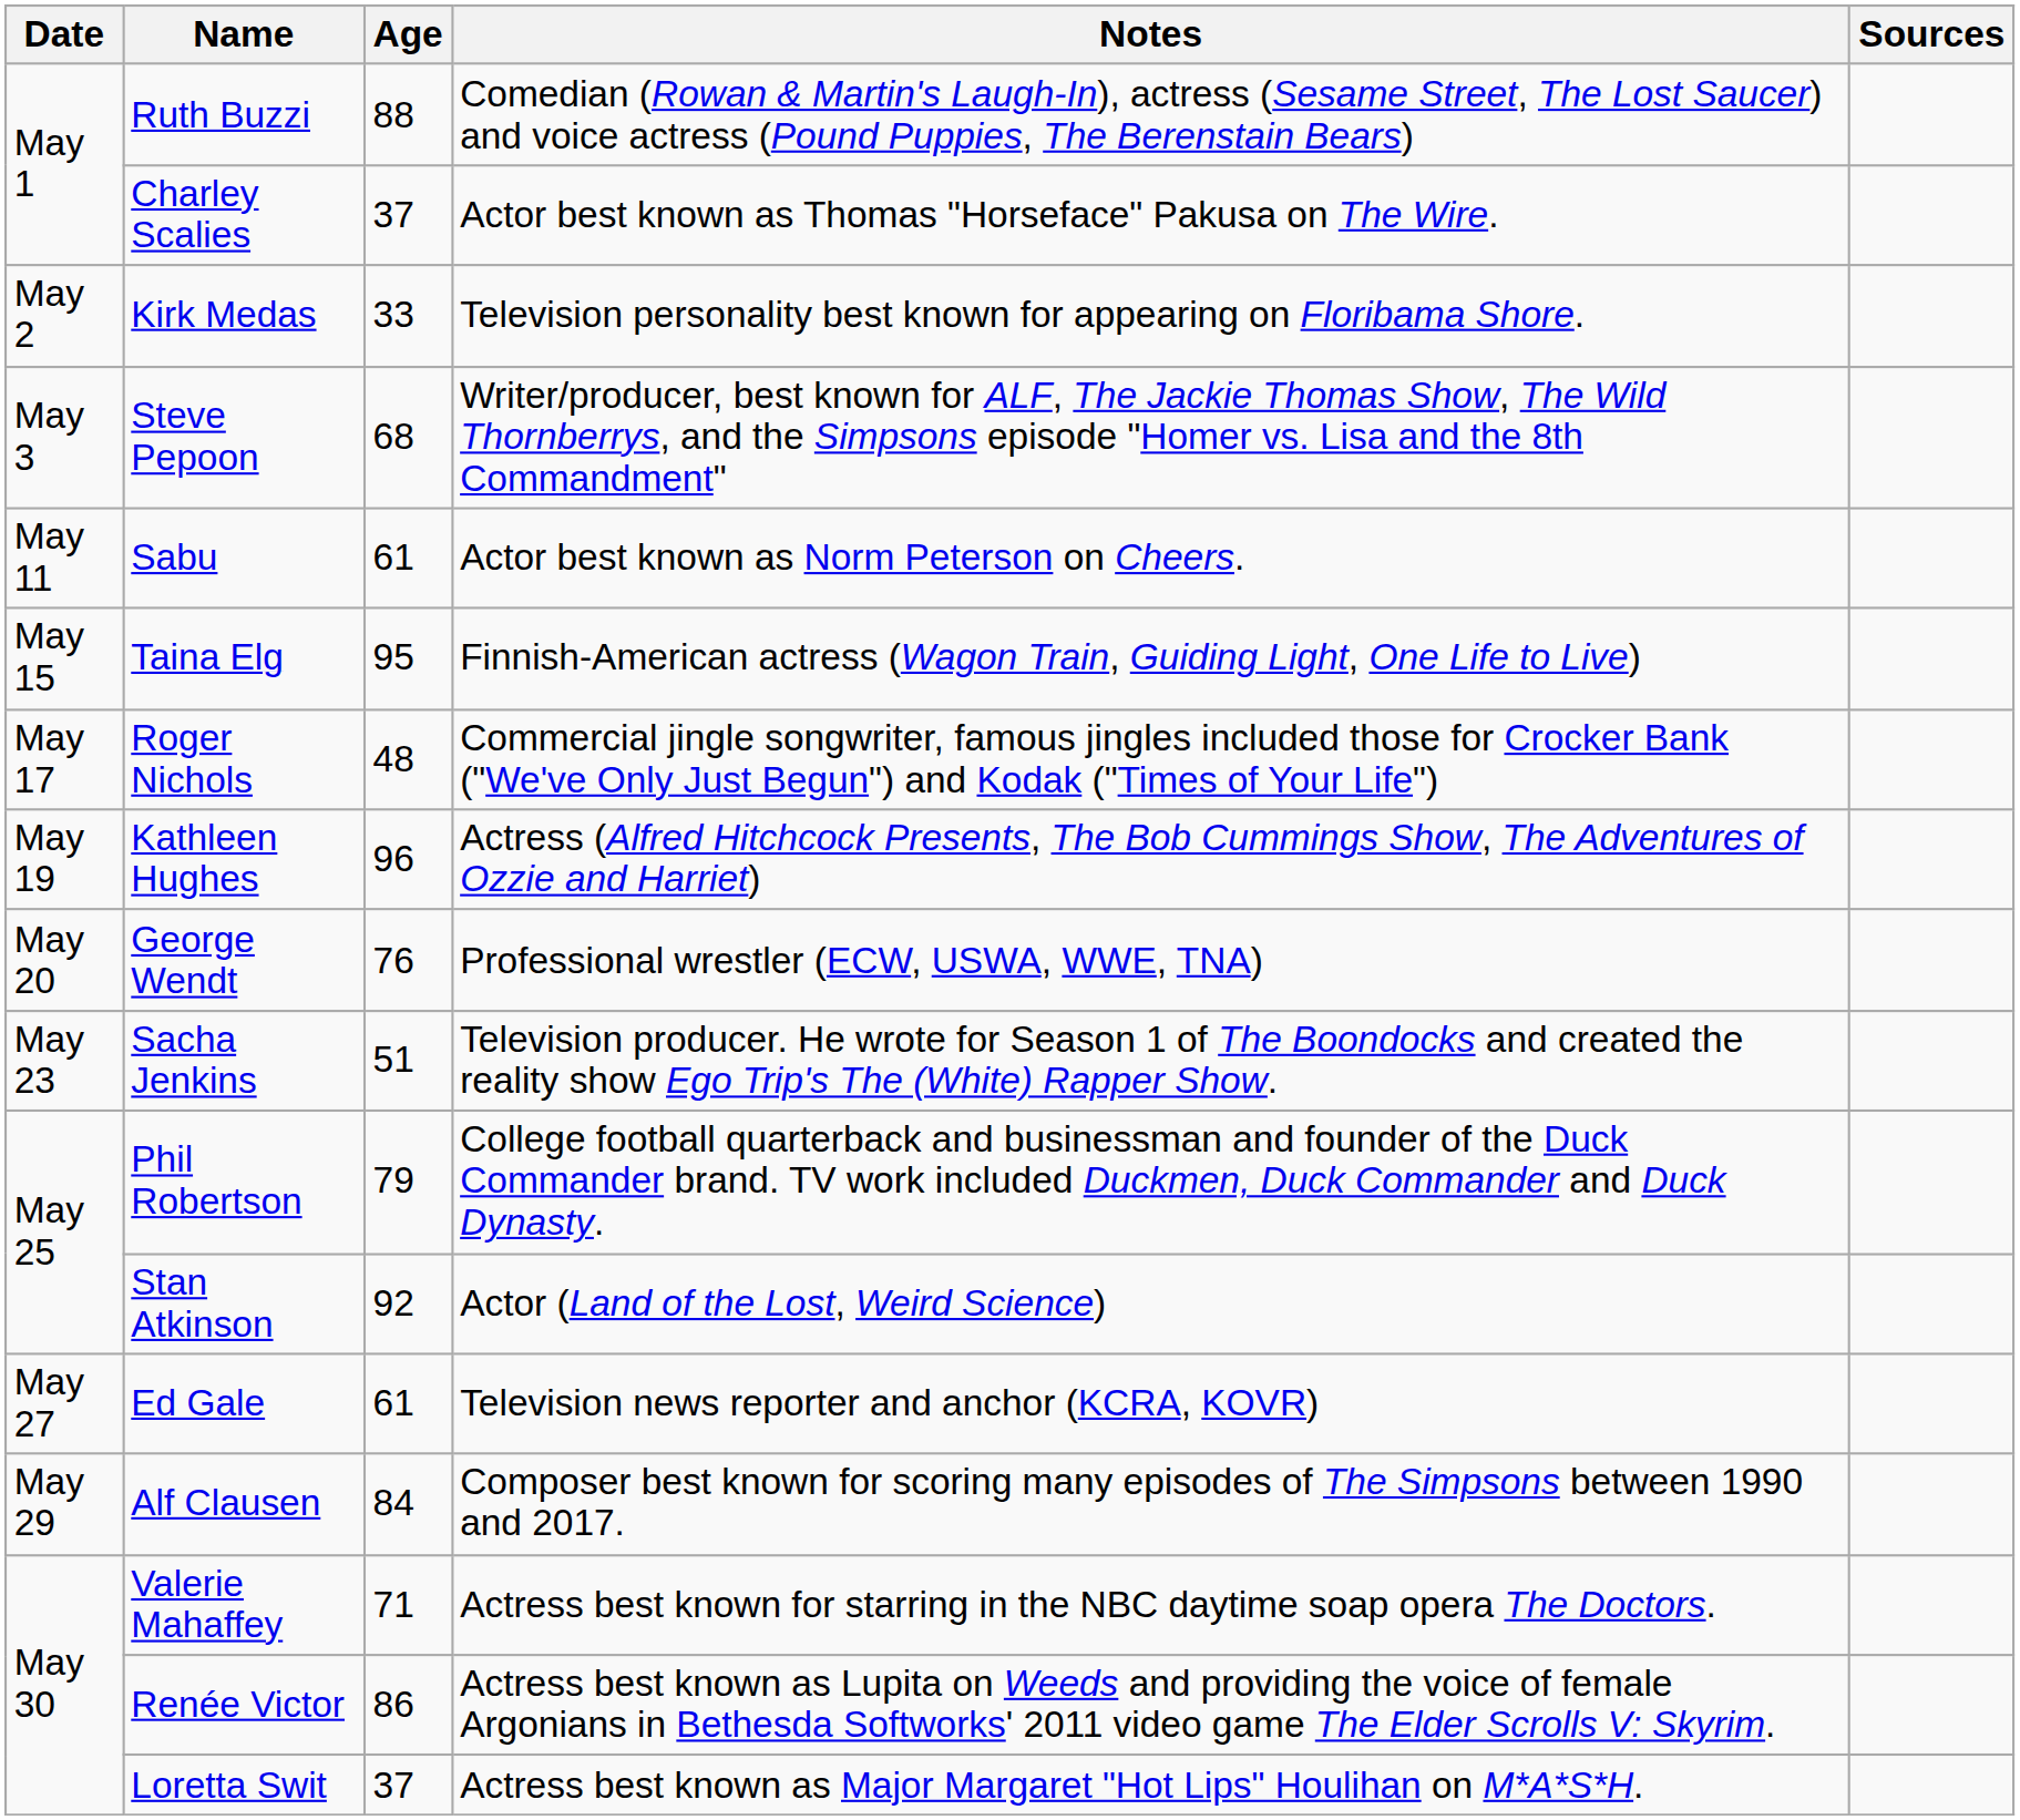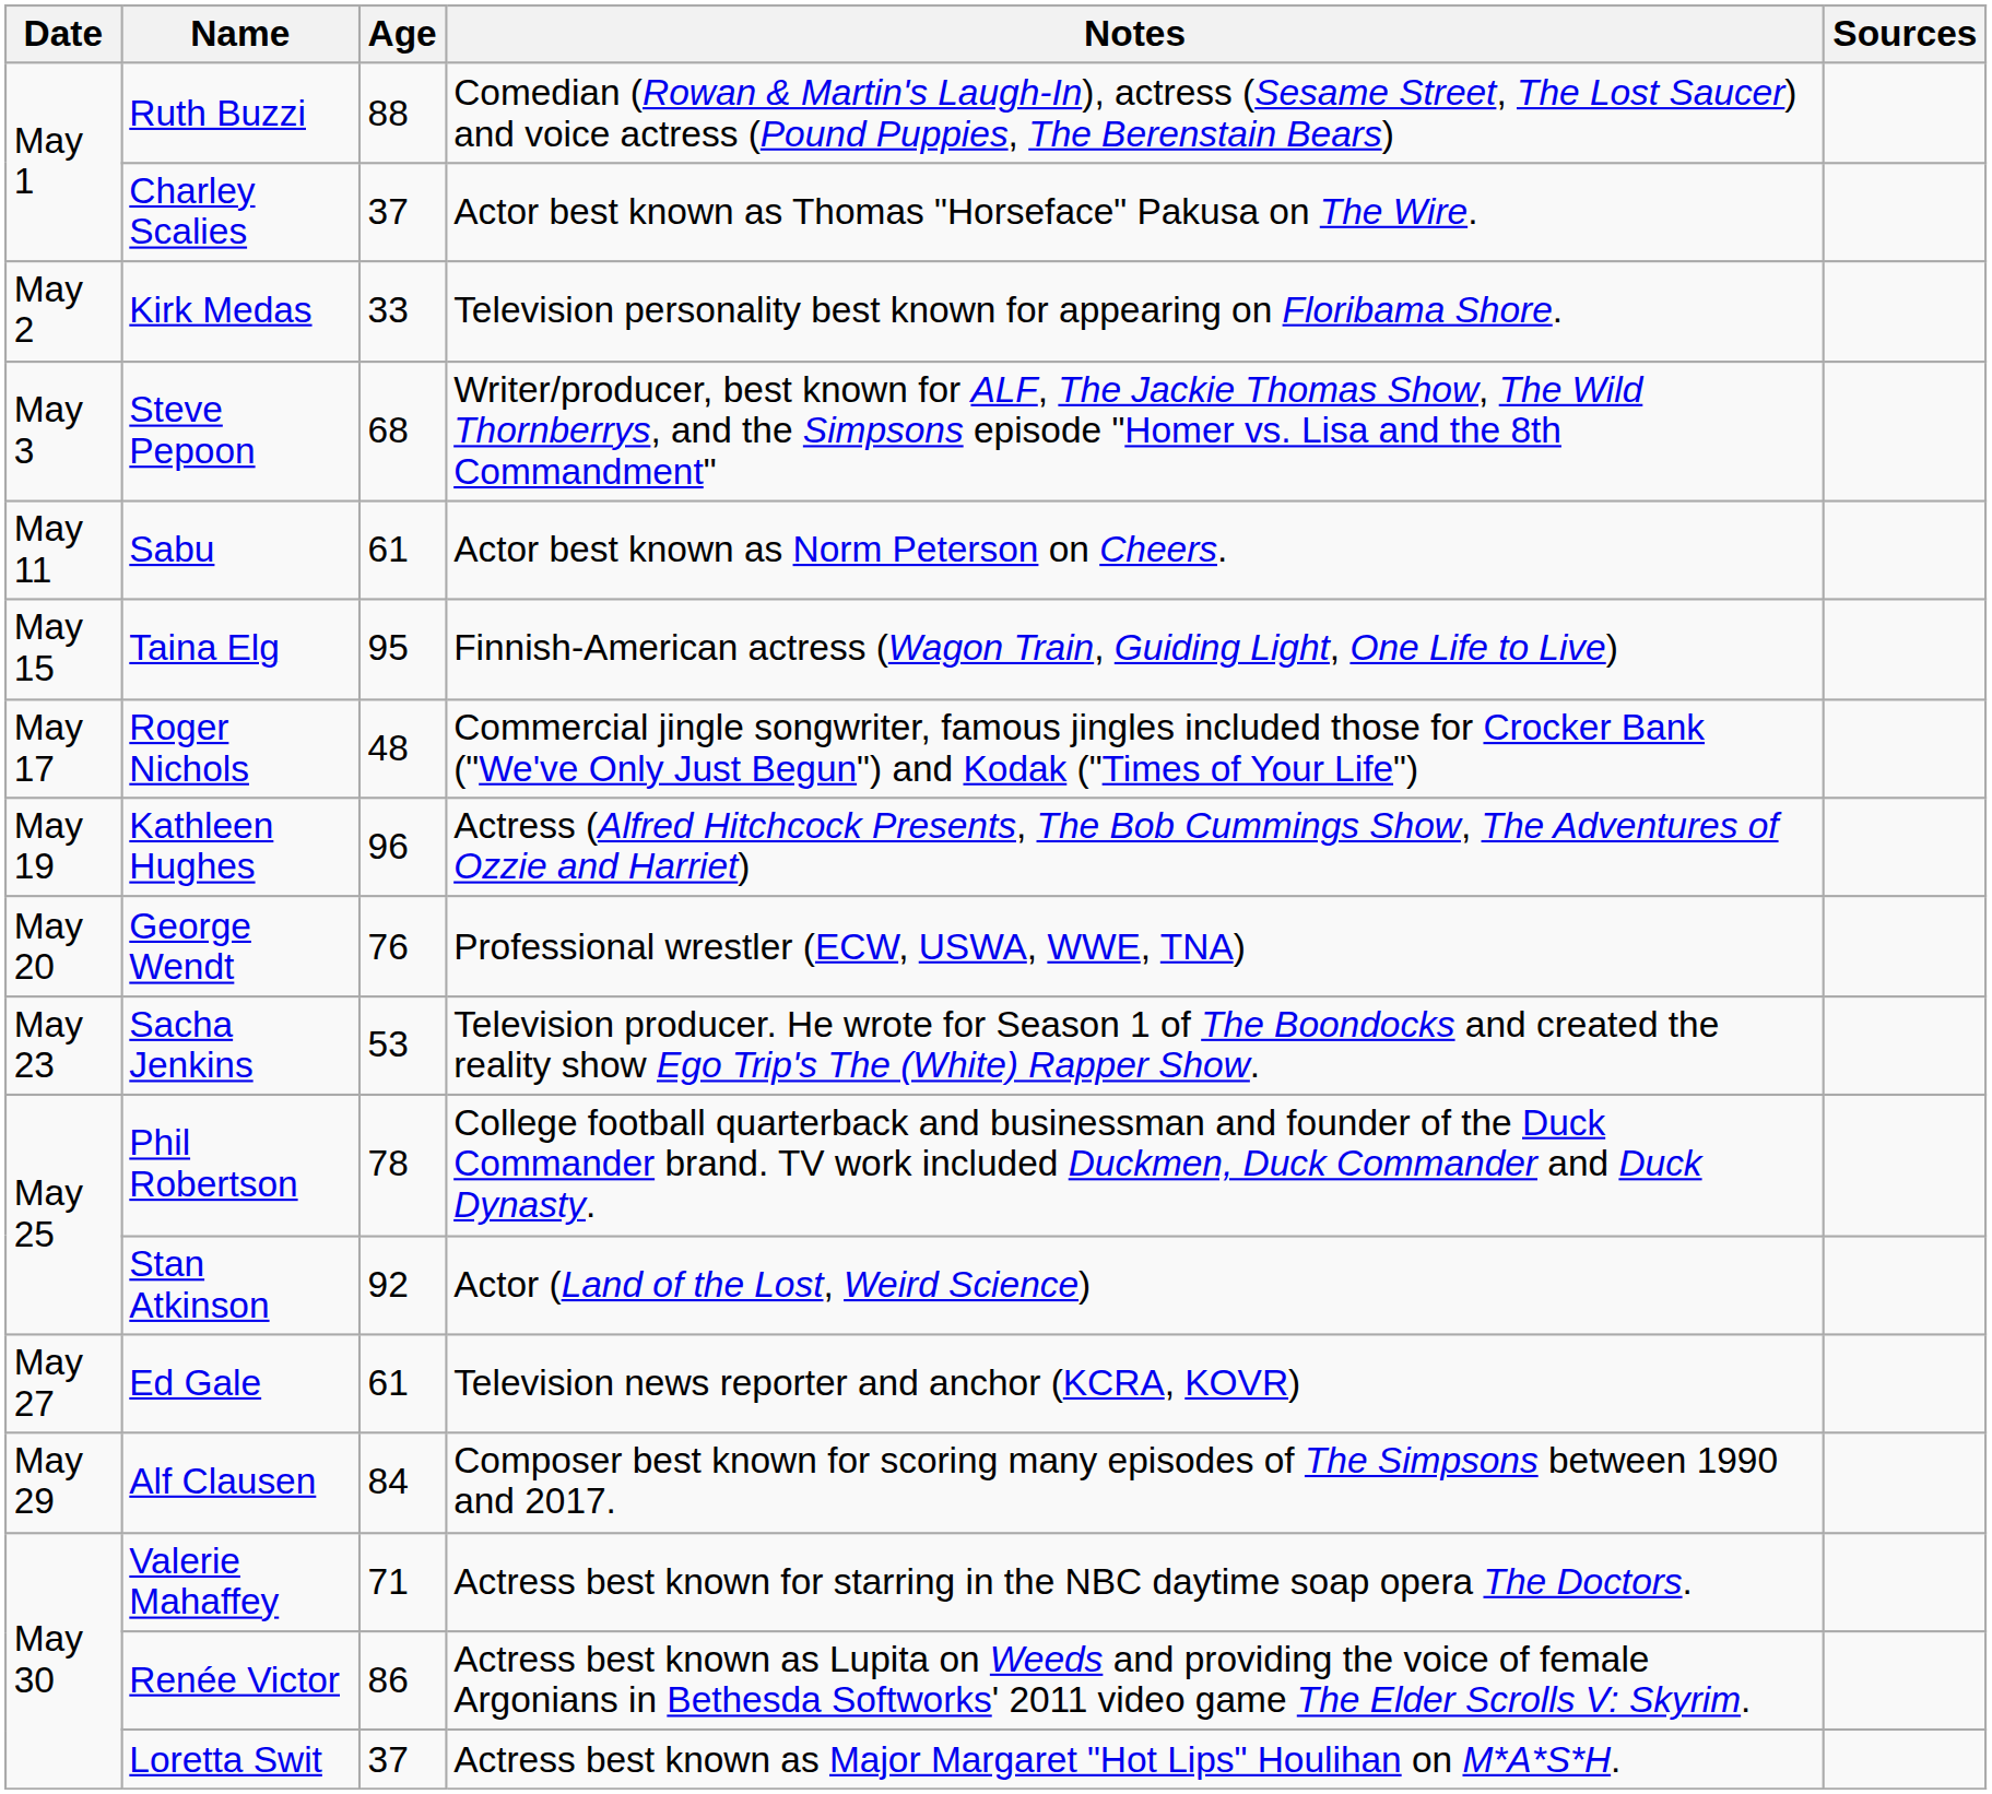 <table class="wikitable sortable">
 <tr>
 <th>Date</th>
 <th>Name</th>
 <th>Age</th>
 <th>Notes</th>
 <th>Sources</th>
 </tr>
 <tr>
 <td rowspan="2">May 1</td>
 <td><a href='#'>Ruth Buzzi</a></td>
 <td>88</td>
 <td>Comedian (<em><a href='#'>Rowan & Martin's Laugh-In</a></em>), actress (<em><a href='#'>Sesame Street</a></em>, <em><a href='#'>The Lost Saucer</a></em>) and voice actress (<em><a href='#'>Pound Puppies</a></em>, <em><a href='#'>The Berenstain Bears</a></em>)</td>
 <td></td>
 </tr>
 <tr>
 <td><a href='#'>Charley Scalies</a></td>
 <td>37</td>
 <td>Actor best known as Thomas "Horseface" Pakusa on <em><a href='#'>The Wire</a></em>.</td>
 <td></td>
 </tr>
 <tr>
 <td>May 2</td>
 <td><a href='#'>Kirk Medas</a></td>
 <td>33</td>
 <td>Television personality best known for appearing on <em><a href='#'>Floribama Shore</a></em>.</td>
 <td></td>
 </tr>
 <tr>
 <td>May 3</td>
 <td><a href='#'>Steve Pepoon</a></td>
 <td>68</td>
 <td>Writer/producer, best known for <em><a href='#'>ALF</a></em>, <em><a href='#'>The Jackie Thomas Show</a></em>, <em><a href='#'>The Wild Thornberrys</a></em>, and the <em><a href='#'>Simpsons</a></em> episode "<a href='#'>Homer vs. Lisa and the 8th Commandment</a>"</td>
 <td></td>
 </tr>
 <tr>
 <td>May 11</td>
 <td><a href='#'>Sabu</a></td>
 <td>61</td>
 <td>Actor best known as <a href='#'>Norm Peterson</a> on <em><a href='#'>Cheers</a></em>.</td>
 <td></td>
 </tr>
 <tr>
 <td>May 15</td>
 <td><a href='#'>Taina Elg</a></td>
 <td>95</td>
 <td>Finnish-American actress (<em><a href='#'>Wagon Train</a></em>, <em><a href='#'>Guiding Light</a></em>, <em><a href='#'>One Life to Live</a></em>)</td>
 <td></td>
 </tr>
 <tr>
 <td>May 17</td>
 <td><a href='#'>Roger Nichols</a></td>
 <td>48</td>
 <td>Commercial jingle songwriter, famous jingles included those for <a href='#'>Crocker Bank</a> ("<a href='#'>We've Only Just Begun</a>") and <a href='#'>Kodak</a> ("<a href='#'>Times of Your Life</a>")</td>
 <td></td>
 </tr>
 <tr>
 <td>May 19</td>
 <td><a href='#'>Kathleen Hughes</a></td>
 <td>96</td>
 <td>Actress (<em><a href='#'>Alfred Hitchcock Presents</a></em>, <em><a href='#'>The Bob Cummings Show</a></em>, <em><a href='#'>The Adventures of Ozzie and Harriet</a></em>)</td>
 <td></td>
 </tr>
 <tr>
 <td>May 20</td>
 <td><a href='#'>George Wendt</a></td>
 <td>76</td>
 <td>Professional wrestler (<a href='#'>ECW</a>, <a href='#'>USWA</a>, <a href='#'>WWE</a>, <a href='#'>TNA</a>)</td>
 <td></td>
 </tr>
 <tr>
 <td>May 23</td>
 <td><a href='#'>Sacha Jenkins</a></td>
-<td>51</td>
+<td>53</td>
 <td>Television producer. He wrote for Season 1 of <em><a href='#'>The Boondocks</a></em> and created the reality show <em><a href='#'>Ego Trip's The (White) Rapper Show</a></em>.</td>
 <td></td>
 </tr>
 <tr>
 <td rowspan="2">May 25</td>
 <td><a href='#'>Phil Robertson</a></td>
-<td>79</td>
+<td>78</td>
 <td>College football quarterback and businessman and founder of the <a href='#'>Duck Commander</a>  brand. TV work included <em><a href='#'>Duckmen, Duck Commander</a></em> and <em><a href='#'>Duck Dynasty</a></em>.</td>
 <td></td>
 </tr>
 <tr>
 <td><a href='#'>Stan Atkinson</a></td>
 <td>92</td>
 <td>Actor (<em><a href='#'>Land of the Lost</a></em>, <em><a href='#'>Weird Science</a></em>)</td>
 <td></td>
 </tr>
 <tr>
 <td>May 27</td>
 <td><a href='#'>Ed Gale</a></td>
 <td>61</td>
 <td>Television news reporter and anchor (<a href='#'>KCRA</a>, <a href='#'>KOVR</a>)</td>
 <td></td>
 </tr>
 <tr>
 <td>May 29</td>
 <td><a href='#'>Alf Clausen</a></td>
 <td>84</td>
 <td>Composer best known for scoring many episodes of <em><a href='#'>The Simpsons</a></em> between 1990 and 2017.</td>
 <td></td>
 </tr>
 <tr>
 <td rowspan="3">May 30</td>
 <td><a href='#'>Valerie Mahaffey</a></td>
 <td>71</td>
 <td>Actress best known for starring in the NBC daytime soap opera <em><a href='#'>The Doctors</a></em>.</td>
 <td></td>
 </tr>
 <tr>
 <td><a href='#'>Renée Victor</a></td>
 <td>86</td>
 <td>Actress best known as Lupita on <em><a href='#'>Weeds</a></em> and providing the voice of female Argonians in <a href='#'>Bethesda Softworks</a>' 2011 video game <em><a href='#'>The Elder Scrolls V: Skyrim</a></em>.</td>
 <td></td>
 </tr>
 <tr>
 <td><a href='#'>Loretta Swit</a></td>
 <td>37</td>
 <td>Actress best known as <a href='#'>Major Margaret "Hot Lips" Houlihan</a> on <em><a href='#'>M*A*S*H</a></em>.</td>
 <td></td>
 </tr>
 </table>
